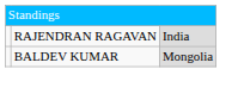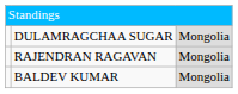 <table class="wikitable">
 <tr>
 <td colspan="3" style="background:#00baff;color:#fff">Standings</td>
 </tr>
 <tr>
 <td></td>
+<td>DULAMRAGCHAA SUGAR</td>
+<td style="background:#dddddd"> Mongolia</td>
+</tr>
+<tr>
+<td></td>
 <td>RAJENDRAN RAGAVAN</td>
-<td style="background:#dddddd"> India</td>
+<td style="background:#dddddd"> Mongolia</td>
 </tr>
 <tr>
 <td></td>
 <td>BALDEV KUMAR</td>
 <td style="background:#dddddd"> Mongolia</td>
 </tr>
 </table>
